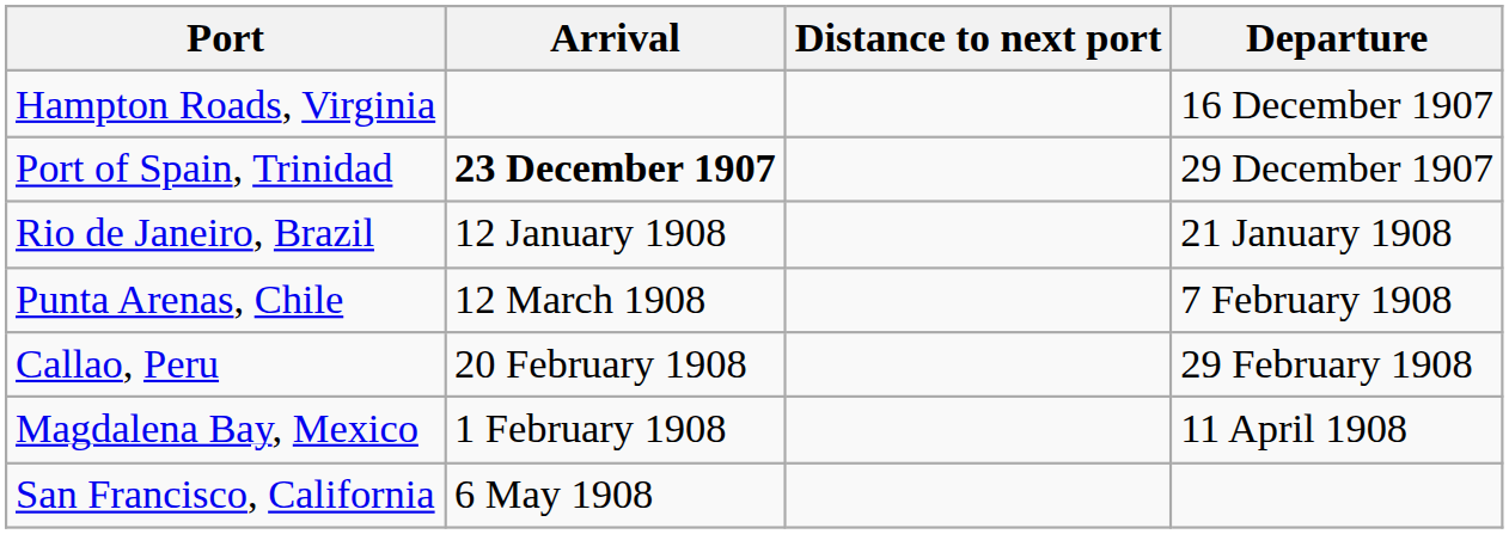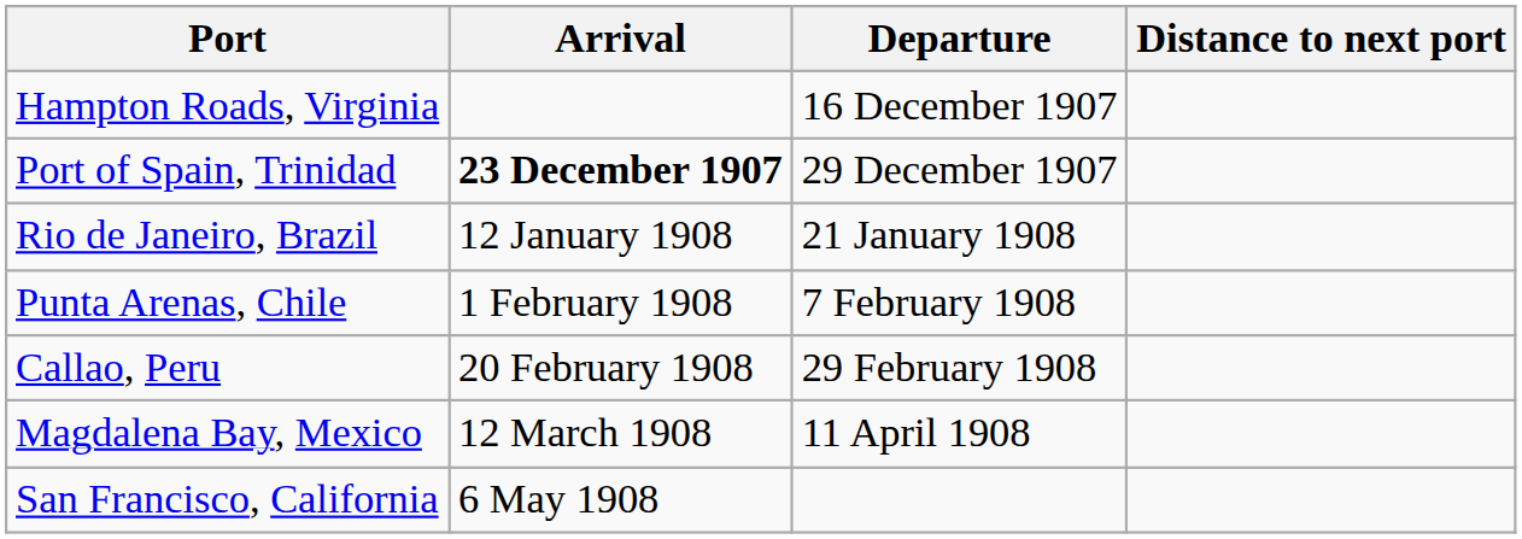 <table class="wikitable">
 <tr>
 <th>Port</th>
 <th>Arrival</th>
+<th>Departure</th>
 <th>Distance to next port</th>
-<th>Departure</th>
 </tr>
 <tr>
 <td><a href='#'>Hampton Roads</a>, <a href='#'>Virginia</a></td>
 <td> </td>
+<td>16 December 1907</td>
 <td></td>
-<td>16 December 1907</td>
 </tr>
 <tr>
 <td><a href='#'>Port of Spain</a>, <a href='#'>Trinidad</a></td>
 <td><strong>23 December 1907</strong></td>
+<td>29 December 1907</td>
 <td></td>
-<td>29 December 1907</td>
 </tr>
 <tr>
 <td><a href='#'>Rio de Janeiro</a>, <a href='#'>Brazil</a></td>
 <td>12 January 1908</td>
+<td>21 January 1908</td>
 <td></td>
-<td>21 January 1908</td>
 </tr>
 <tr>
 <td><a href='#'>Punta Arenas</a>, <a href='#'>Chile</a></td>
-<td>12 March 1908</td>
+<td>1 February 1908</td>
+<td>7 February 1908</td>
 <td></td>
-<td>7 February 1908</td>
 </tr>
 <tr>
 <td><a href='#'>Callao</a>, <a href='#'>Peru</a></td>
 <td>20 February 1908</td>
+<td>29 February 1908</td>
 <td></td>
-<td>29 February 1908</td>
 </tr>
 <tr>
 <td><a href='#'>Magdalena Bay</a>, <a href='#'>Mexico</a></td>
-<td>1 February 1908</td>
+<td>12 March 1908</td>
+<td>11 April 1908</td>
 <td></td>
-<td>11 April 1908</td>
 </tr>
 <tr>
 <td><a href='#'>San Francisco</a>, <a href='#'>California</a></td>
 <td>6 May 1908</td>
 <td> </td>
 <td> </td>
 </tr>
 </table>
